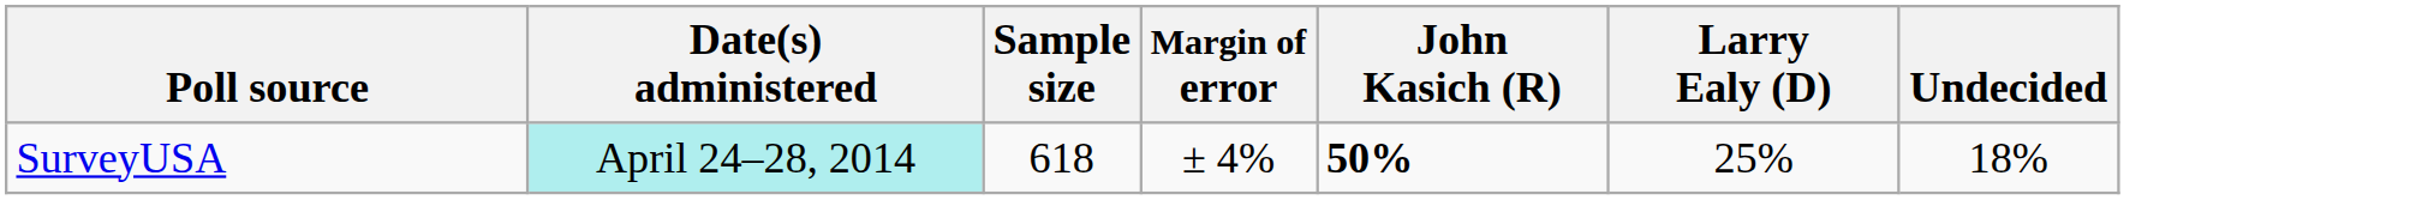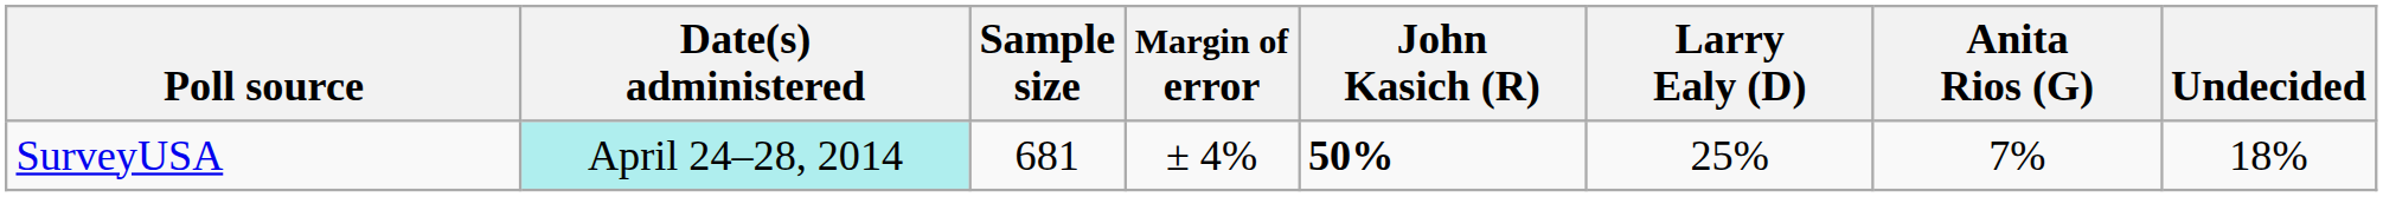 <table class="wikitable">
 <tr valign= bottom>
 <th style="width:185px;">Poll source</th>
 <th style="width:160px;">Date(s)<br>administered</th>
 <th class=small>Sample<br>size</th>
 <th><small>Margin of</small><br>error</th>
 <th style="width:100px;">John<br>Kasich (R)</th>
 <th style="width:100px;">Larry<br>Ealy (D)</th>
+<th style="width:100px;">Anita<br>Rios (G)</th>
 <th>Undecided</th>
 </tr>
 <tr>
 <td><a href='#'>SurveyUSA</a></td>
 <td align=center style="background: paleturquoise;">April 24–28, 2014</td>
-<td align=center>618</td>
+<td align=center>681</td>
 <td align=center>± 4%</td>
 <td><strong>50%</strong></td>
 <td align=center>25%</td>
+<td align=center>7%</td>
 <td align=center>18%</td>
 </tr>
 </table>
